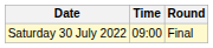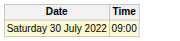 <table class="wikitable">
 <tr>
 <th>Date</th>
 <th>Time</th>
-<th>Round</th>
 </tr>
 <tr>
 <td style=background:lemonchiffon>Saturday 30 July 2022</td>
 <td style=background:lemonchiffon>09:00</td>
-<td style=background:lemonchiffon>Final</td>
 </tr>
 </table>
